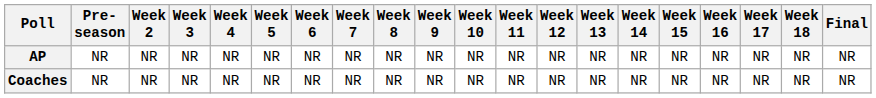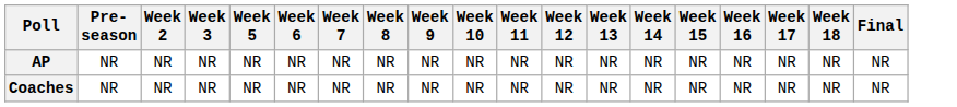 <table class="wikitable" style="white-space:nowrap;font-size:90%">
 <tr>
 <th>Poll</th>
 <th>Pre-<br>season</th>
 <th>Week<br>2</th>
 <th>Week<br>3</th>
-<th>Week<br>4</th>
 <th>Week<br>5</th>
 <th>Week<br>6</th>
 <th>Week<br>7</th>
 <th>Week<br>8</th>
 <th>Week<br>9</th>
 <th>Week<br>10</th>
 <th>Week<br>11</th>
 <th>Week<br>12</th>
 <th>Week<br>13</th>
 <th>Week<br>14</th>
 <th>Week<br>15</th>
 <th>Week<br>16</th>
 <th>Week<br>17</th>
 <th>Week<br>18</th>
 <th>Final</th>
 </tr>
 <tr style="text-align:center;">
 <th>AP</th>
-<td style="background:#FFFFFF;">NR</td>
 <td style="background:#FFFFFF;">NR</td>
 <td style="background:#FFFFFF;">NR</td>
 <td style="background:#FFFFFF;">NR</td>
 <td style="background:#FFFFFF;">NR</td>
 <td style="background:#FFFFFF;">NR</td>
 <td style="background:#FFFFFF;">NR</td>
 <td style="background:#FFFFFF;">NR</td>
 <td style="background:#FFFFFF;">NR</td>
 <td style="background:#FFFFFF;">NR</td>
 <td style="background:#FFFFFF;">NR</td>
 <td style="background:#FFFFFF;">NR</td>
 <td style="background:#FFFFFF;">NR</td>
 <td style="background:#FFFFFF;">NR</td>
 <td style="background:#FFFFFF;">NR</td>
 <td style="background:#FFFFFF;">NR</td>
 <td style="background:#FFFFFF;">NR</td>
 <td style="background:#FFFFFF;">NR</td>
 <td style="background:#FFFFFF;">NR</td>
 </tr>
 <tr style="text-align:center;">
 <th>Coaches</th>
 <td style="background:#FFFFFF;">NR</td>
 <td style="background:#FFFFFF;">NR</td>
 <td style="background:#FFFFFF;">NR</td>
 <td style="background:#FFFFFF;">NR</td>
 <td style="background:#FFFFFF;">NR</td>
 <td style="background:#FFFFFF;">NR</td>
 <td style="background:#FFFFFF;">NR</td>
 <td style="background:#FFFFFF;">NR</td>
 <td style="background:#FFFFFF;">NR</td>
 <td style="background:#FFFFFF;">NR</td>
 <td style="background:#FFFFFF;">NR</td>
 <td style="background:#FFFFFF;">NR</td>
 <td style="background:#FFFFFF;">NR</td>
 <td style="background:#FFFFFF;">NR</td>
 <td style="background:#FFFFFF;">NR</td>
 <td style="background:#FFFFFF;">NR</td>
 <td style="background:#FFFFFF;">NR</td>
 <td style="background:#FFFFFF;">NR</td>
-<td style="background:#FFFFFF;">NR</td>
 </tr>
 </table>
